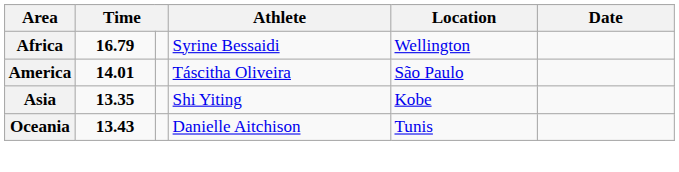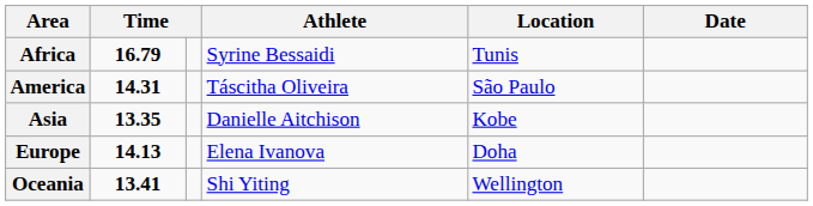 <table class="wikitable">
 <tr>
 <th width="45">Area</th>
 <th width="80" colspan="2">Time</th>
 <th width="200">Athlete</th>
 <th width="130">Location</th>
 <th width="120">Date</th>
 </tr>
 <tr>
 <th>Africa</th>
 <td align="center"><strong>16.79</strong></td>
 <td align="center"></td>
 <td> <a href='#'>Syrine Bessaidi</a></td>
-<td> <a href='#'>Wellington</a></td>
+<td> <a href='#'>Tunis</a></td>
 <td align="right"></td>
 </tr>
 <tr>
 <th>America</th>
-<td align="center"><strong>14.01</strong></td>
+<td align="center"><strong>14.31</strong></td>
 <td align="center"></td>
 <td> <a href='#'>Táscitha Oliveira</a></td>
 <td> <a href='#'>São Paulo</a></td>
 <td align="right"></td>
 </tr>
 <tr>
 <th>Asia</th>
 <td align="center"><strong>13.35</strong></td>
 <td align="center"><strong></strong></td>
-<td> <a href='#'>Shi Yiting</a></td>
+<td> <a href='#'>Danielle Aitchison</a></td>
 <td> <a href='#'>Kobe</a></td>
 <td align="right"></td>
 </tr>
 <tr>
+<th>Europe</th>
+<td align="center"><strong>14.13</strong></td>
+<td align="center"></td>
+<td> <a href='#'>Elena Ivanova</a></td>
+<td> <a href='#'>Doha</a></td>
+<td align="right"></td>
+</tr>
+<tr>
 <th>Oceania</th>
-<td align="center"><strong>13.43</strong></td>
+<td align="center"><strong>13.41</strong></td>
 <td align="center"></td>
-<td> <a href='#'>Danielle Aitchison</a></td>
-<td> <a href='#'>Tunis</a></td>
+<td> <a href='#'>Shi Yiting</a></td>
+<td> <a href='#'>Wellington</a></td>
 <td align="right"></td>
 </tr>
 </table>
